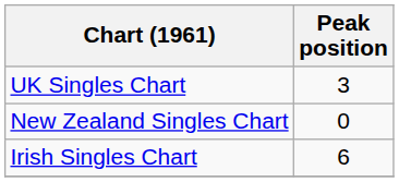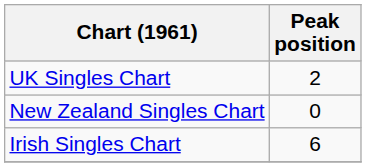 <table class="wikitable sortable">
 <tr>
 <th align="left">Chart (1961)</th>
 <th align="center">Peak<br>position</th>
 </tr>
 <tr>
 <td align="left"><a href='#'>UK Singles Chart</a></td>
-<td align="center">3</td>
+<td align="center">2</td>
 </tr>
 <tr>
 <td align="left"><a href='#'>New Zealand Singles Chart</a></td>
 <td align="center">0</td>
 </tr>
 <tr>
 <td align="left"><a href='#'>Irish Singles Chart</a></td>
 <td align="center">6</td>
 </tr>
 <tr>
 </tr>
 </table>
